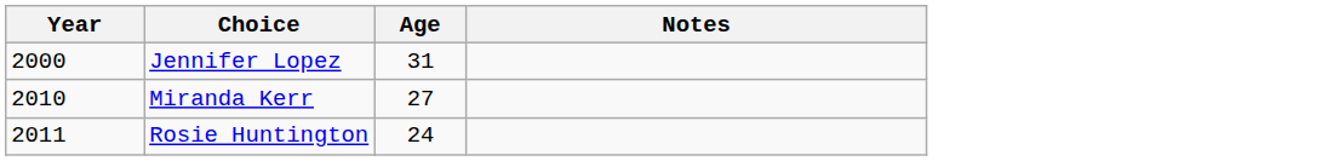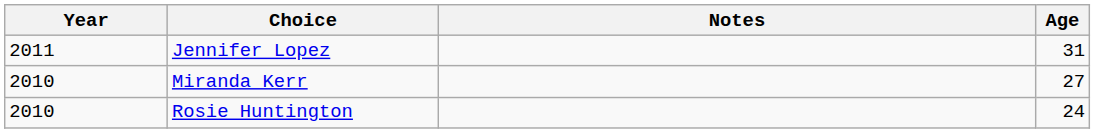 <table class="wikitable sortable">
 <tr>
 <th style="width:15%;">Year</th>
 <th style="width:25%;">Choice</th>
+<th style="width:55%;">Notes</th>
 <th style="width:10%;">Age</th>
-<th style="width:55%;">Notes</th>
 </tr>
 <tr>
-<td>2000</td>
+<td>2011</td>
 <td> <a href='#'>Jennifer Lopez</a></td>
+<td></td>
 <td>  31</td>
-<td></td>
 </tr>
 <tr>
 <td>2010</td>
 <td> <a href='#'>Miranda Kerr</a></td>
+<td></td>
 <td>  27</td>
-<td></td>
 </tr>
 <tr>
-<td>2011</td>
+<td>2010</td>
 <td> <a href='#'>Rosie Huntington</a></td>
+<td></td>
 <td>  24</td>
-<td></td>
 </tr>
 </table>
